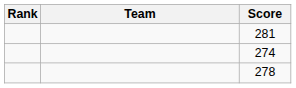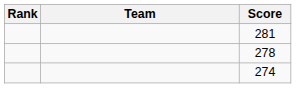 <table class=wikitable style="text-align:center">
 <tr>
 <th width=40>Rank</th>
 <th width=250>Team</th>
 <th width=60>Score</th>
 </tr>
 <tr>
 <td></td>
 <td align=left></td>
 <td>281</td>
 </tr>
 <tr>
 <td></td>
 <td align=left></td>
-<td>274</td>
+<td>278</td>
 </tr>
 <tr>
 <td></td>
 <td align=left></td>
-<td>278</td>
+<td>274</td>
 </tr>
 </table>
